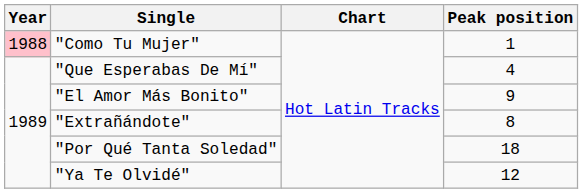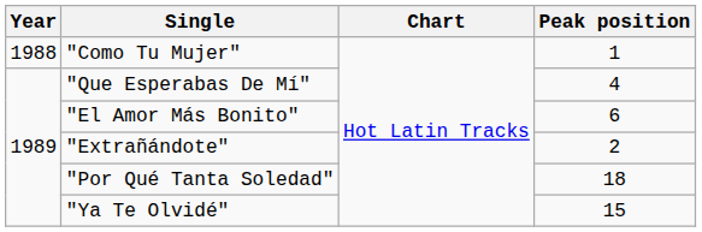 <table class="wikitable">
 <tr>
 <th>Year</th>
 <th>Single</th>
 <th>Chart</th>
 <th>Peak position</th>
 </tr>
 <tr>
-<td style="background: pink;">1988</td>
+<td>1988</td>
 <td>"Como Tu Mujer"</td>
 <td rowspan="6"><a href='#'>Hot Latin Tracks</a></td>
 <td style="text-align:center;">1</td>
 </tr>
 <tr>
 <td rowspan="5">1989</td>
 <td>"Que Esperabas De Mí"</td>
 <td style="text-align:center;">4</td>
 </tr>
 <tr>
 <td>"El Amor Más Bonito"</td>
-<td style="text-align:center;">9</td>
+<td style="text-align:center;">6</td>
 </tr>
 <tr>
 <td>"Extrañándote"</td>
-<td style="text-align:center;">8</td>
+<td style="text-align:center;">2</td>
 </tr>
 <tr>
 <td>"Por Qué Tanta Soledad"</td>
 <td style="text-align:center;">18</td>
 </tr>
 <tr>
 <td>"Ya Te Olvidé"</td>
-<td style="text-align:center;">12</td>
+<td style="text-align:center;">15</td>
 </tr>
 </table>
